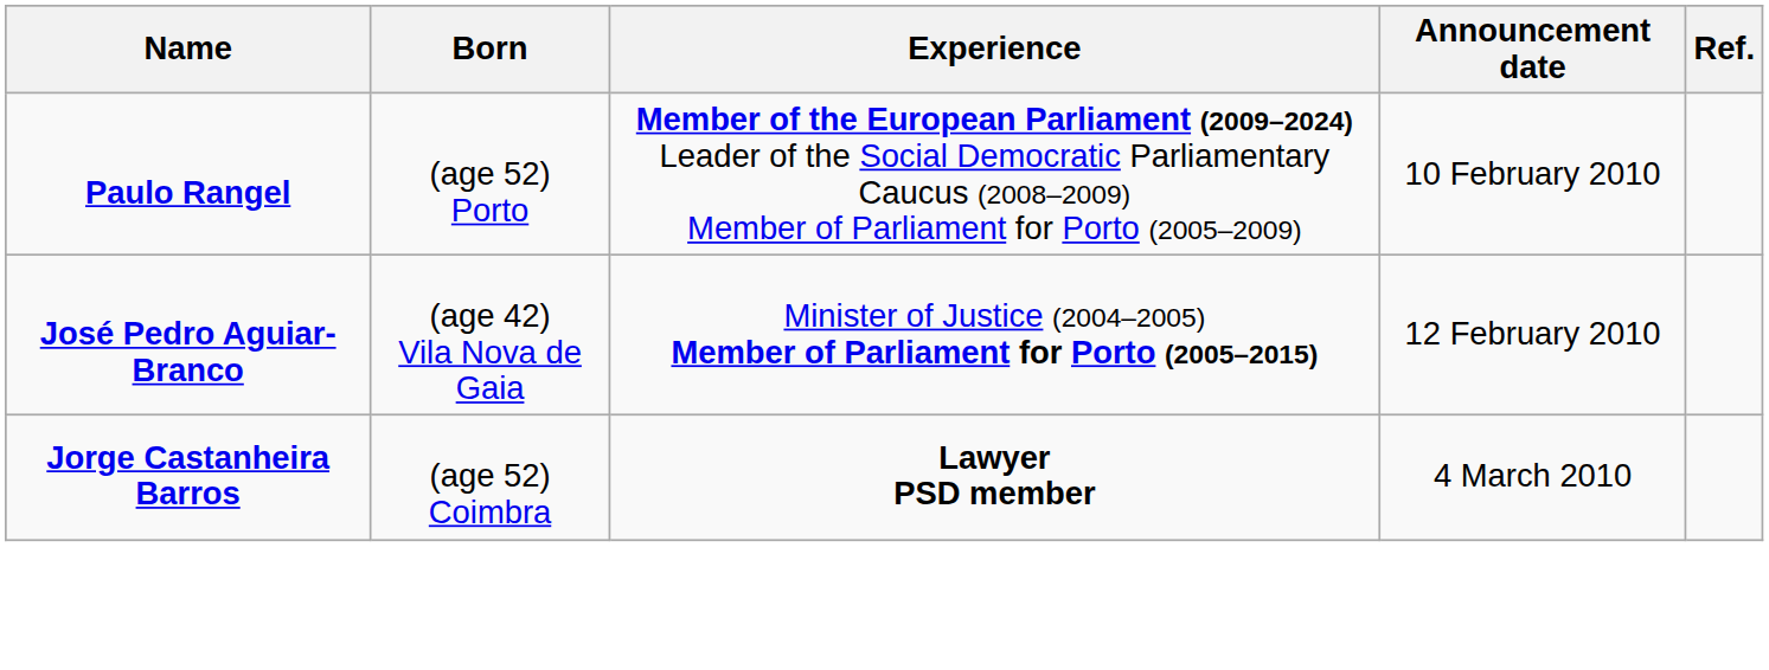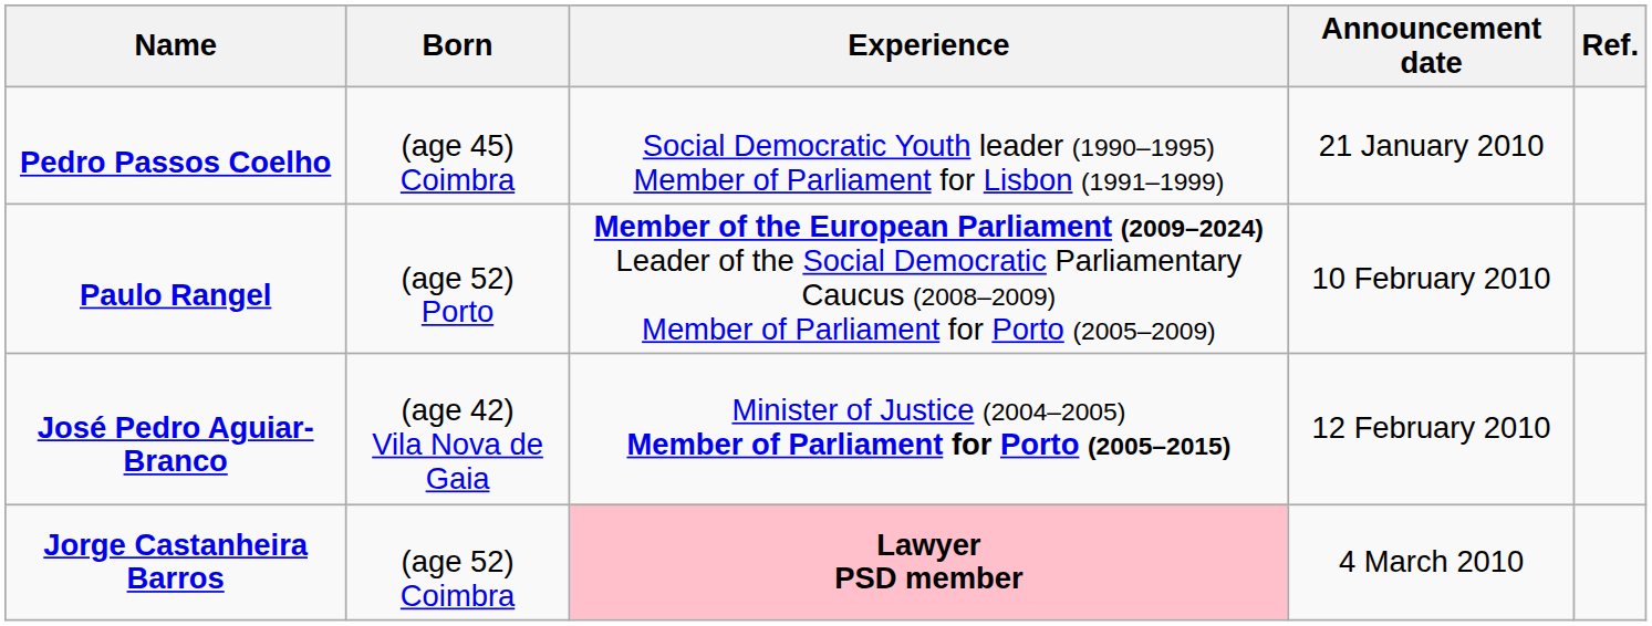 <table class="wikitable" style="text-align:center">
 <tr>
 <th>Name</th>
 <th>Born</th>
 <th>Experience</th>
 <th>Announcement date</th>
 <th class="unsortable">Ref.</th>
+</tr>
+<tr>
+<td><br><strong><a href='#'>Pedro Passos Coelho</a></strong></td>
+<td><br>(age 45)<br><a href='#'>Coimbra</a></td>
+<td><br><a href='#'>Social Democratic Youth</a> leader <small>(1990–1995)</small><br><a href='#'>Member of Parliament</a> for <a href='#'>Lisbon</a> <small>(1991–1999)</small></td>
+<td>21 January 2010</td>
+<td></td>
 </tr>
 <tr>
 <td><br><strong><a href='#'>Paulo Rangel</a></strong></td>
 <td><br>(age 52)<br><a href='#'>Porto</a></td>
 <td><strong><a href='#'>Member of the European Parliament</a></strong> <small><strong>(2009–2024)</strong></small><br>Leader of the <a href='#'>Social Democratic</a> Parliamentary Caucus <small>(2008–2009)</small><br><a href='#'>Member of Parliament</a> for <a href='#'>Porto</a> <small>(2005–2009)</small></td>
 <td>10 February 2010</td>
 <td></td>
 </tr>
 <tr>
 <td><br><strong><a href='#'>José Pedro Aguiar-Branco</a></strong></td>
 <td><br>(age 42)<br><a href='#'>Vila Nova de Gaia</a></td>
 <td><a href='#'>Minister of Justice</a> <small>(2004–2005)</small><br><strong><a href='#'>Member of Parliament</a> for <a href='#'>Porto</a> <small>(2005–2015)</small></strong></td>
 <td>12 February 2010</td>
 <td></td>
 </tr>
 <tr>
 <td><strong><a href='#'>Jorge Castanheira Barros</a></strong></td>
 <td><br>(age 52)<br><a href='#'>Coimbra</a></td>
-<td><strong>Lawyer<br>PSD member</strong></td>
+<td style="background: pink;"><strong>Lawyer<br>PSD member</strong></td>
 <td>4 March 2010</td>
 <td></td>
 </tr>
 </table>
